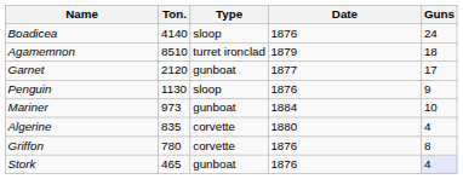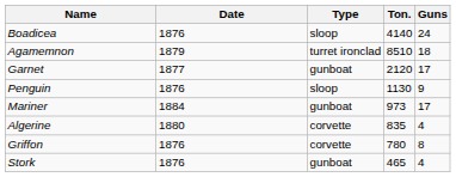 <table class="wikitable">
 <tr>
 <th width=200px>Name</th>
+<th width=200px>Date</th>
+<th>Type</th>
 <th>Ton.</th>
-<th>Type</th>
-<th width=200px>Date</th>
 <th>Guns</th>
 </tr>
 <tr>
 <td><em>Boadicea</em></td>
+<td>1876</td>
+<td>sloop</td>
 <td>4140</td>
-<td>sloop</td>
-<td>1876</td>
 <td>24</td>
 </tr>
 <tr>
 <td><em>Agamemnon</em></td>
+<td>1879</td>
+<td>turret ironclad</td>
 <td>8510</td>
-<td>turret ironclad</td>
-<td>1879</td>
 <td>18</td>
 </tr>
 <tr>
 <td><em>Garnet</em></td>
+<td>1877</td>
+<td>gunboat</td>
 <td>2120</td>
-<td>gunboat</td>
-<td>1877</td>
 <td>17</td>
 </tr>
 <tr>
 <td><em>Penguin</em></td>
+<td>1876</td>
+<td>sloop</td>
 <td>1130</td>
-<td>sloop</td>
-<td>1876</td>
 <td>9</td>
 </tr>
 <tr>
 <td><em>Mariner</em></td>
+<td>1884</td>
+<td>gunboat</td>
 <td>973</td>
-<td>gunboat</td>
-<td>1884</td>
-<td>10</td>
+<td>17</td>
 </tr>
 <tr>
 <td><em>Algerine</em></td>
+<td>1880</td>
+<td>corvette</td>
 <td>835</td>
-<td>corvette</td>
-<td>1880</td>
 <td>4</td>
 </tr>
 <tr>
 <td><em>Griffon</em></td>
+<td>1876</td>
+<td>corvette</td>
 <td>780</td>
-<td>corvette</td>
-<td>1876</td>
 <td>8</td>
 </tr>
 <tr>
 <td><em>Stork</em></td>
+<td>1876</td>
+<td>gunboat</td>
 <td>465</td>
-<td>gunboat</td>
-<td>1876</td>
-<td style="background: lavender;">4</td>
+<td>4</td>
 </tr>
 </table>
